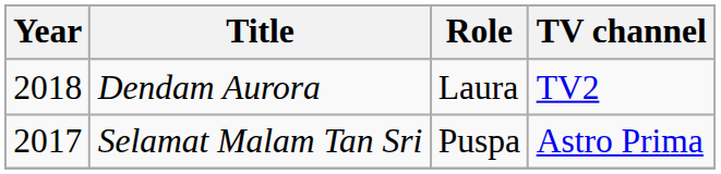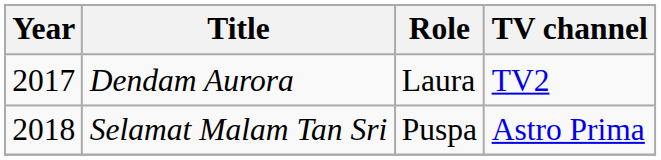 <table class="wikitable">
 <tr>
 <th>Year</th>
 <th>Title</th>
 <th>Role</th>
 <th>TV channel</th>
 </tr>
 <tr>
-<td>2018</td>
+<td>2017</td>
 <td><em>Dendam Aurora</em></td>
 <td>Laura</td>
 <td><a href='#'>TV2</a></td>
 </tr>
 <tr>
-<td>2017</td>
+<td>2018</td>
 <td><em>Selamat Malam Tan Sri</em></td>
 <td>Puspa</td>
 <td><a href='#'>Astro Prima</a></td>
 </tr>
 <tr>
 </tr>
 </table>
